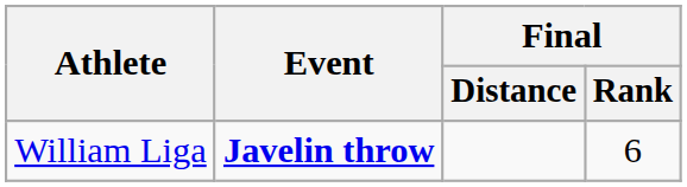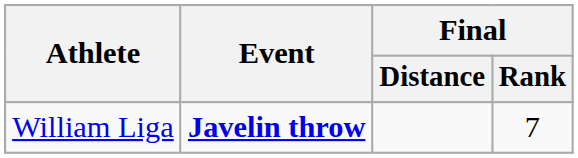 <table class=wikitable style=font-size:90%>
 <tr>
 <th rowspan=2>Athlete</th>
 <th rowspan=2>Event</th>
 <th colspan=2>Final</th>
 </tr>
 <tr style=font-size:95%>
 <th>Distance</th>
 <th>Rank</th>
 </tr>
 <tr align=center>
 <td align=left><a href='#'>William Liga</a></td>
 <td align=left><strong><a href='#'>Javelin throw</a></strong></td>
 <td></td>
-<td>6</td>
+<td>7</td>
 </tr>
 </table>
